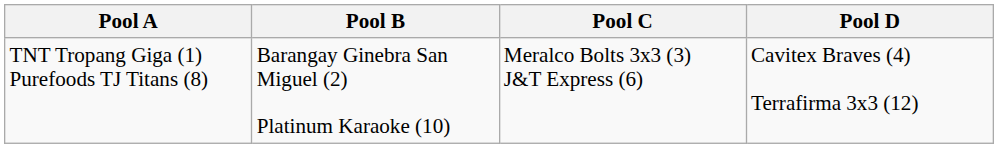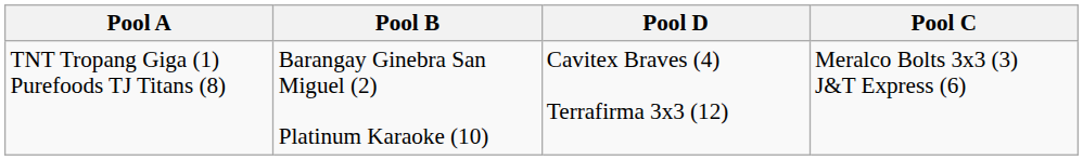 <table class=wikitable width=750>
 <tr>
 <th width=25%>Pool A</th>
 <th width=25%>Pool B</th>
+<th width=25%>Pool D</th>
 <th width=25%>Pool C</th>
-<th width=25%>Pool D</th>
 </tr>
 <tr valign=top>
 <td>TNT Tropang Giga (1) <br> Purefoods TJ Titans (8) <br> </td>
 <td>Barangay Ginebra San Miguel (2) <br>  <br> Platinum Karaoke (10)</td>
+<td>Cavitex Braves (4) <br>  <br> Terrafirma 3x3 (12)</td>
 <td>Meralco Bolts 3x3 (3) <br> J&T Express (6) <br> </td>
-<td>Cavitex Braves (4) <br>  <br> Terrafirma 3x3 (12)</td>
 </tr>
 </table>
